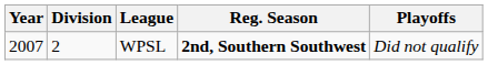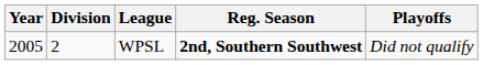 <table class="wikitable">
 <tr>
 <th>Year</th>
 <th>Division</th>
 <th>League</th>
 <th>Reg. Season</th>
 <th>Playoffs</th>
 </tr>
 <tr>
-<td>2007</td>
+<td>2005</td>
 <td>2</td>
 <td>WPSL</td>
 <td><strong>2nd, Southern Southwest</strong></td>
 <td><em>Did not qualify</em></td>
 </tr>
 </table>
